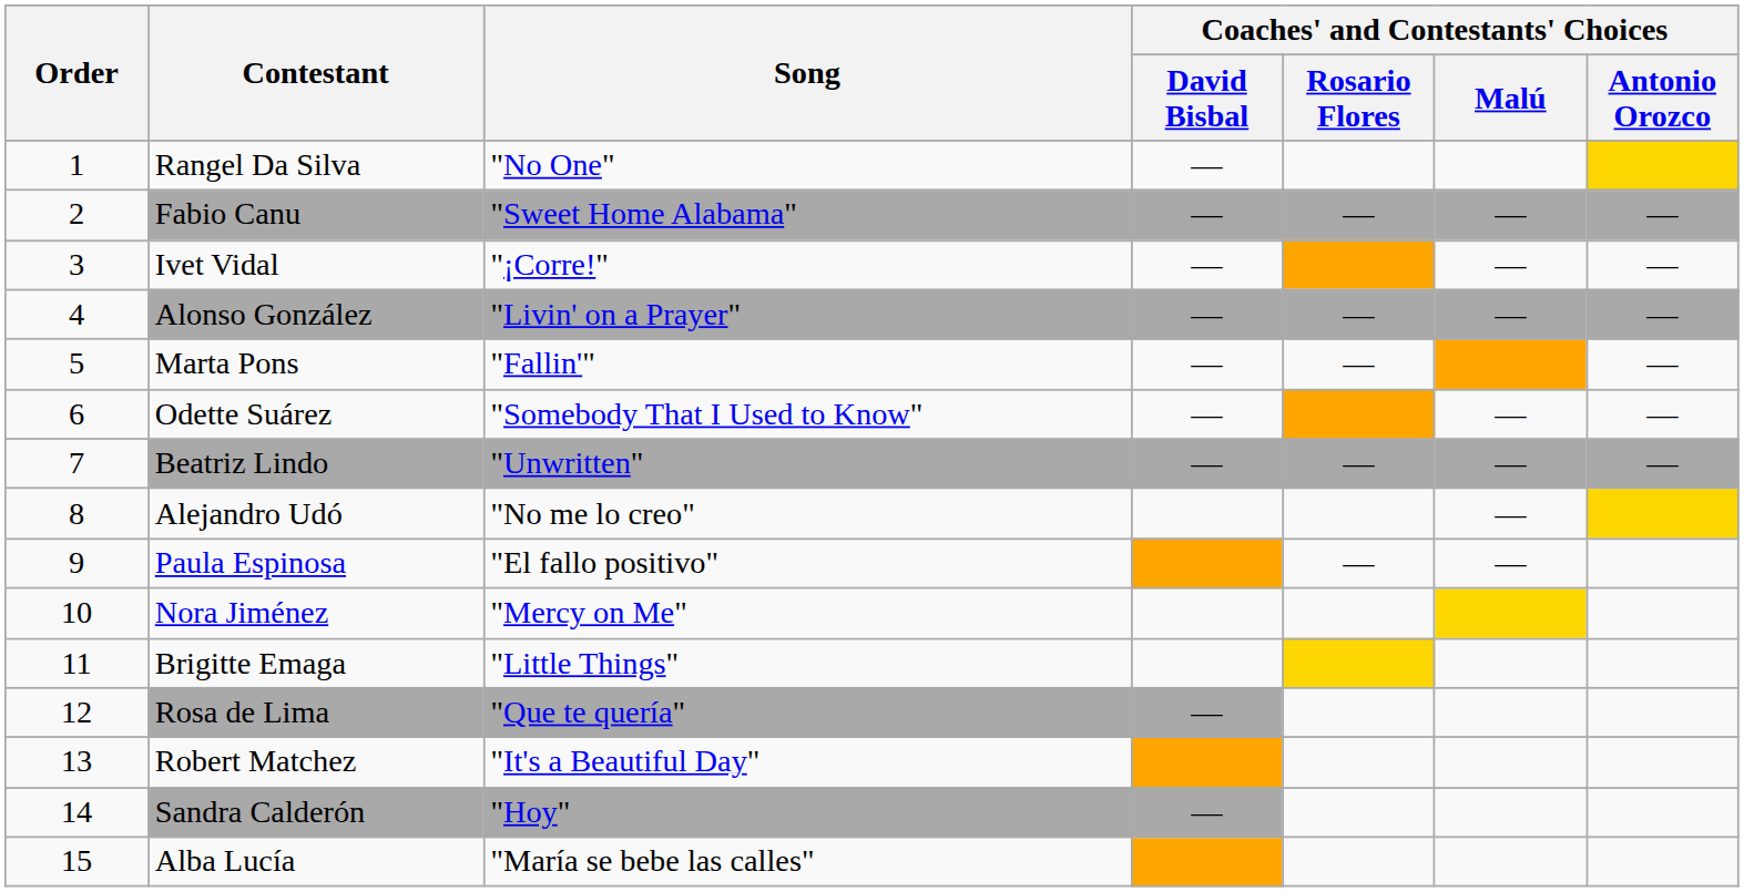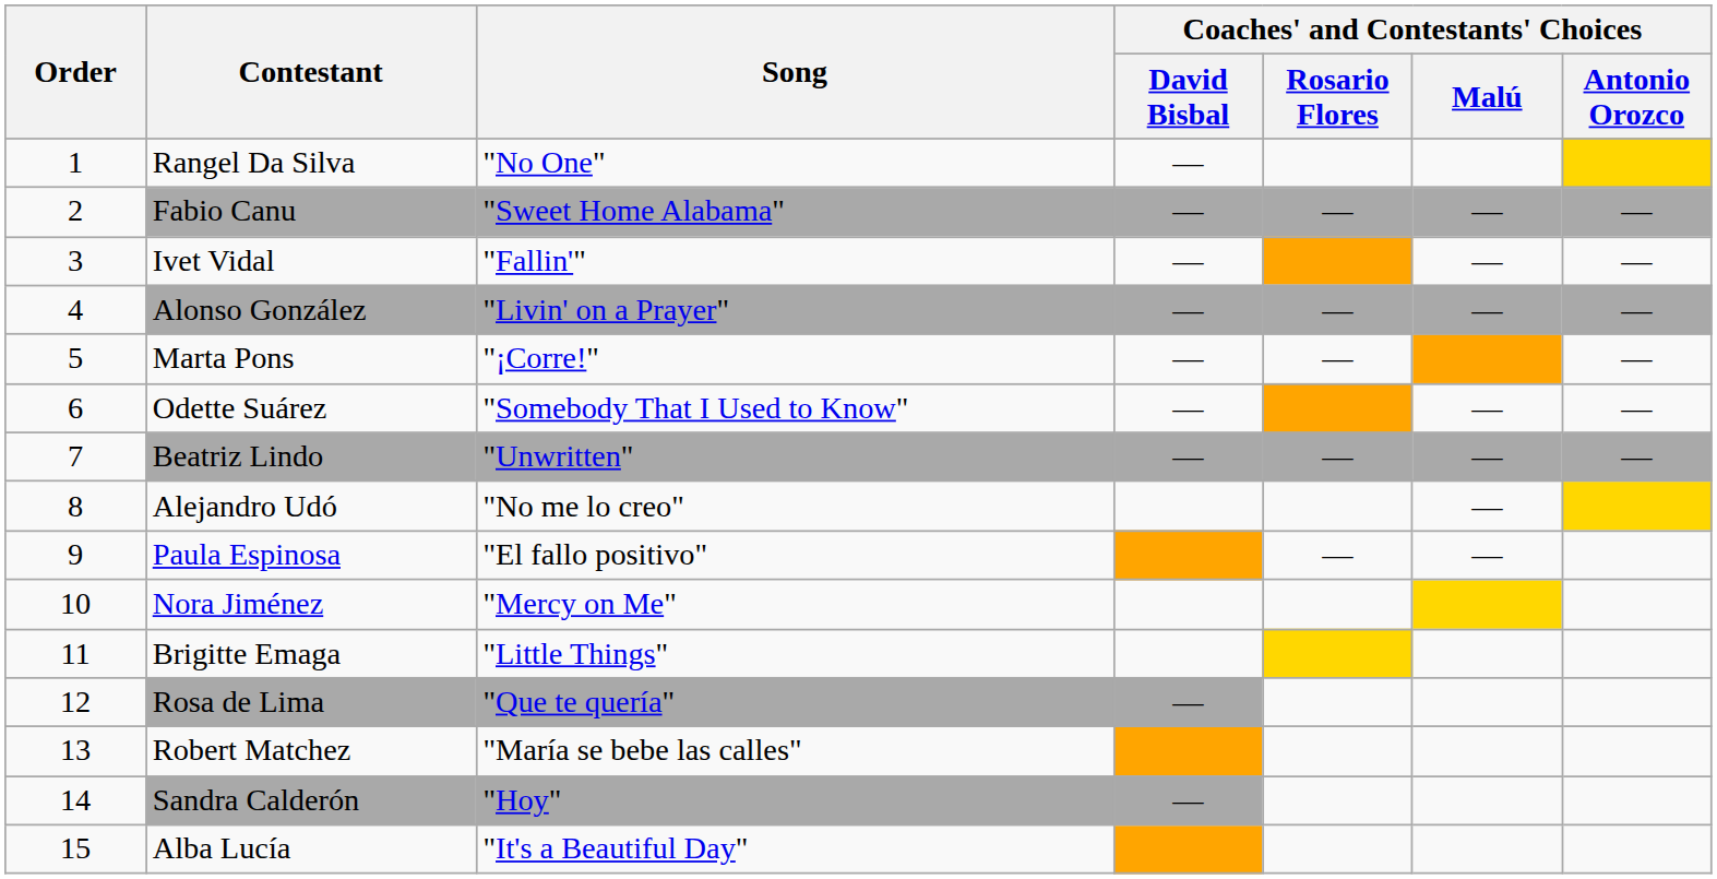 <table class="wikitable" style="width:100%;">
 <tr>
 <th rowspan=2>Order</th>
 <th rowspan=2>Contestant</th>
 <th rowspan=2>Song</th>
 <th colspan=4>Coaches' and Contestants' Choices</th>
 </tr>
 <tr>
 <th width="70"><a href='#'>David Bisbal</a></th>
 <th width="70"><a href='#'>Rosario Flores</a></th>
 <th width="70"><a href='#'>Malú</a></th>
 <th width="70"><a href='#'>Antonio Orozco</a></th>
 </tr>
 <tr>
 <td align="center">1</td>
 <td>Rangel Da Silva</td>
 <td>"<a href='#'>No One</a>"</td>
 <td align="center">—</td>
 <td style=";text-align:center;"></td>
 <td style=";text-align:center;"></td>
 <td style="background:gold;text-align:center;"></td>
 </tr>
 <tr>
 <td align="center">2</td>
 <td style="background:darkgrey;text-align:left;">Fabio Canu</td>
 <td style="background:darkgrey;text-align:left;">"<a href='#'>Sweet Home Alabama</a>"</td>
 <td style="background:darkgrey;text-align:center;">—</td>
 <td style="background:darkgrey;text-align:center;">—</td>
 <td style="background:darkgrey;text-align:center;">—</td>
 <td style="background:darkgrey;text-align:center;">—</td>
 </tr>
 <tr>
 <td align="center">3</td>
 <td>Ivet Vidal</td>
-<td>"<a href='#'>¡Corre!</a>"</td>
+<td>"<a href='#'>Fallin'</a>"</td>
 <td align="center">—</td>
 <td style="background:orange;text-align:center;"></td>
 <td align="center">—</td>
 <td align="center">—</td>
 </tr>
 <tr>
 <td align="center">4</td>
 <td style="background:darkgrey;text-align:left;">Alonso González</td>
 <td style="background:darkgrey;text-align:left;">"<a href='#'>Livin' on a Prayer</a>"</td>
 <td style="background:darkgrey;text-align:center;">—</td>
 <td style="background:darkgrey;text-align:center;">—</td>
 <td style="background:darkgrey;text-align:center;">—</td>
 <td style="background:darkgrey;text-align:center;">—</td>
 </tr>
 <tr>
 <td align="center">5</td>
 <td>Marta Pons</td>
-<td>"<a href='#'>Fallin'</a>"</td>
+<td>"<a href='#'>¡Corre!</a>"</td>
 <td align="center">—</td>
 <td align="center">—</td>
 <td style="background:orange;text-align:center;"></td>
 <td align="center">—</td>
 </tr>
 <tr>
 <td align="center">6</td>
 <td>Odette Suárez</td>
 <td>"<a href='#'>Somebody That I Used to Know</a>"</td>
 <td align="center">—</td>
 <td style="background:orange;text-align:center;"></td>
 <td align="center">—</td>
 <td align="center">—</td>
 </tr>
 <tr>
 <td align="center">7</td>
 <td style="background:darkgrey;text-align:left;">Beatriz Lindo</td>
 <td style="background:darkgrey;text-align:left;">"<a href='#'>Unwritten</a>"</td>
 <td style="background:darkgrey;text-align:center;">—</td>
 <td style="background:darkgrey;text-align:center;">—</td>
 <td style="background:darkgrey;text-align:center;">—</td>
 <td style="background:darkgrey;text-align:center;">—</td>
 </tr>
 <tr>
 <td align="center">8</td>
 <td>Alejandro Udó</td>
 <td>"No me lo creo"</td>
 <td style=";text-align:center;"></td>
 <td style=";text-align:center;"></td>
 <td align="center">—</td>
 <td style="background:gold;text-align:center;"></td>
 </tr>
 <tr>
 <td align="center">9</td>
 <td><a href='#'>Paula Espinosa</a></td>
 <td>"El fallo positivo"</td>
 <td style="background:orange;text-align:center;"></td>
 <td align="center">—</td>
 <td align="center">—</td>
 <td></td>
 </tr>
 <tr>
 <td align="center">10</td>
 <td><a href='#'>Nora Jiménez</a></td>
 <td>"<a href='#'>Mercy on Me</a>"</td>
 <td style=";text-align:center;"></td>
 <td style=";text-align:center;"></td>
 <td style="background:gold;text-align:center;"></td>
 <td></td>
 </tr>
 <tr>
 <td align="center">11</td>
 <td>Brigitte Emaga</td>
 <td>"<a href='#'>Little Things</a>"</td>
 <td style=";text-align:center;"></td>
 <td style="background:gold;text-align:center;"></td>
 <td></td>
 <td></td>
 </tr>
 <tr>
 <td align="center">12</td>
 <td style="background:darkgrey;text-align:left;">Rosa de Lima</td>
 <td style="background:darkgrey;text-align:left;">"<a href='#'>Que te quería</a>"</td>
 <td style="background:darkgrey;text-align:center;">—</td>
 <td></td>
 <td></td>
 <td></td>
 </tr>
 <tr>
 <td align="center">13</td>
 <td>Robert Matchez</td>
-<td>"<a href='#'>It's a Beautiful Day</a>"</td>
+<td>"María se bebe las calles"</td>
 <td style="background:orange;text-align:center;"></td>
 <td></td>
 <td></td>
 <td></td>
 </tr>
 <tr>
 <td align="center">14</td>
 <td style="background:darkgrey;text-align:left;">Sandra Calderón</td>
 <td style="background:darkgrey;text-align:left;">"<a href='#'>Hoy</a>"</td>
 <td style="background:darkgrey;text-align:center;">—</td>
 <td></td>
 <td></td>
 <td></td>
 </tr>
 <tr>
 <td align="center">15</td>
 <td>Alba Lucía</td>
-<td>"María se bebe las calles"</td>
+<td>"<a href='#'>It's a Beautiful Day</a>"</td>
 <td style="background:orange;text-align:center;"></td>
 <td></td>
 <td></td>
 <td></td>
 </tr>
 </table>
